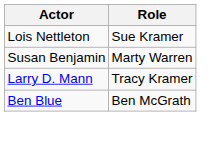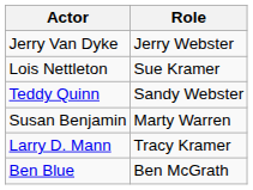 <table class="wikitable">
 <tr>
 <th>Actor</th>
 <th>Role</th>
 </tr>
 <tr>
+<td>Jerry Van Dyke</td>
+<td>Jerry Webster</td>
+</tr>
+<tr>
 <td>Lois Nettleton</td>
 <td>Sue Kramer</td>
+</tr>
+<tr>
+<td><a href='#'>Teddy Quinn</a></td>
+<td>Sandy Webster</td>
 </tr>
 <tr>
 <td>Susan Benjamin</td>
 <td>Marty Warren</td>
 </tr>
 <tr>
 <td><a href='#'>Larry D. Mann</a></td>
 <td>Tracy Kramer</td>
 </tr>
 <tr>
 <td><a href='#'>Ben Blue</a></td>
 <td>Ben McGrath</td>
 </tr>
 </table>
